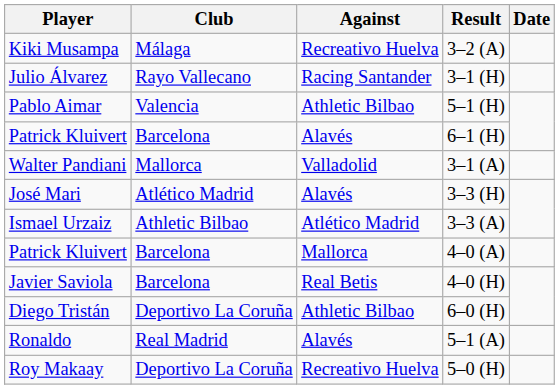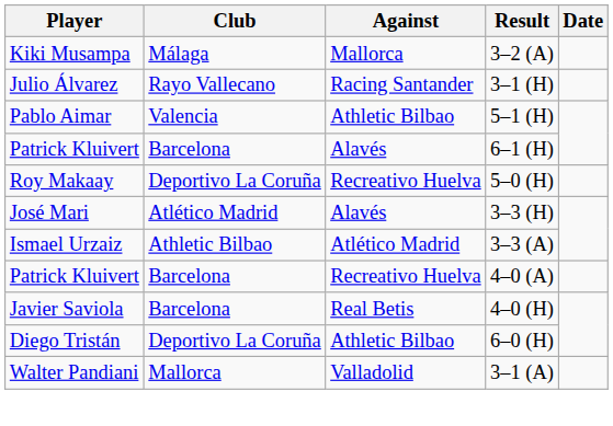 <table class="wikitable sortable">
 <tr>
 <th>Player</th>
 <th>Club</th>
 <th>Against</th>
 <th align="center">Result</th>
 <th>Date</th>
 </tr>
 <tr>
 <td> <a href='#'>Kiki Musampa</a></td>
 <td><a href='#'>Málaga</a></td>
-<td><a href='#'>Recreativo Huelva</a></td>
+<td><a href='#'>Mallorca</a></td>
 <td align="center">3–2 (A)</td>
 <td></td>
 </tr>
 <tr>
 <td> <a href='#'>Julio Álvarez</a></td>
 <td><a href='#'>Rayo Vallecano</a></td>
 <td><a href='#'>Racing Santander</a></td>
 <td align="center">3–1 (H)</td>
 <td></td>
 </tr>
 <tr>
 <td> <a href='#'>Pablo Aimar</a></td>
 <td><a href='#'>Valencia</a></td>
 <td><a href='#'>Athletic Bilbao</a></td>
 <td align="center">5–1 (H)</td>
 <td rowspan=2></td>
 </tr>
 <tr>
 <td> <a href='#'>Patrick Kluivert</a></td>
 <td><a href='#'>Barcelona</a></td>
 <td><a href='#'>Alavés</a></td>
 <td align="center">6–1 (H)</td>
 </tr>
 <tr>
-<td> <a href='#'>Walter Pandiani</a></td>
-<td><a href='#'>Mallorca</a></td>
-<td><a href='#'>Valladolid</a></td>
-<td align="center">3–1 (A)</td>
+<td> <a href='#'>Roy Makaay</a></td>
+<td><a href='#'>Deportivo La Coruña</a></td>
+<td><a href='#'>Recreativo Huelva</a></td>
+<td align="center">5–0 (H)</td>
 <td></td>
 </tr>
 <tr>
 <td> <a href='#'>José Mari</a></td>
 <td><a href='#'>Atlético Madrid</a></td>
 <td><a href='#'>Alavés</a></td>
 <td align="center">3–3 (H)</td>
 <td rowspan=2></td>
 </tr>
 <tr>
 <td> <a href='#'>Ismael Urzaiz</a></td>
 <td><a href='#'>Athletic Bilbao</a></td>
 <td><a href='#'>Atlético Madrid</a></td>
 <td align="center">3–3 (A)</td>
 </tr>
 <tr>
 <td> <a href='#'>Patrick Kluivert</a></td>
 <td><a href='#'>Barcelona</a></td>
-<td><a href='#'>Mallorca</a></td>
+<td><a href='#'>Recreativo Huelva</a></td>
 <td align="center">4–0 (A)</td>
 <td></td>
 </tr>
 <tr>
 <td> <a href='#'>Javier Saviola</a></td>
 <td><a href='#'>Barcelona</a></td>
 <td><a href='#'>Real Betis</a></td>
 <td align="center">4–0 (H)</td>
 <td rowspan=2></td>
 </tr>
 <tr>
 <td> <a href='#'>Diego Tristán</a></td>
 <td><a href='#'>Deportivo La Coruña</a></td>
 <td><a href='#'>Athletic Bilbao</a></td>
 <td align="center">6–0 (H)</td>
 </tr>
 <tr>
-<td> <a href='#'>Ronaldo</a></td>
-<td><a href='#'>Real Madrid</a></td>
-<td><a href='#'>Alavés</a></td>
-<td align="center">5–1 (A)</td>
-<td></td>
-</tr>
-<tr>
-<td> <a href='#'>Roy Makaay</a></td>
-<td><a href='#'>Deportivo La Coruña</a></td>
-<td><a href='#'>Recreativo Huelva</a></td>
-<td align="center">5–0 (H)</td>
+<td> <a href='#'>Walter Pandiani</a></td>
+<td><a href='#'>Mallorca</a></td>
+<td><a href='#'>Valladolid</a></td>
+<td align="center">3–1 (A)</td>
 <td></td>
 </tr>
 </table>
